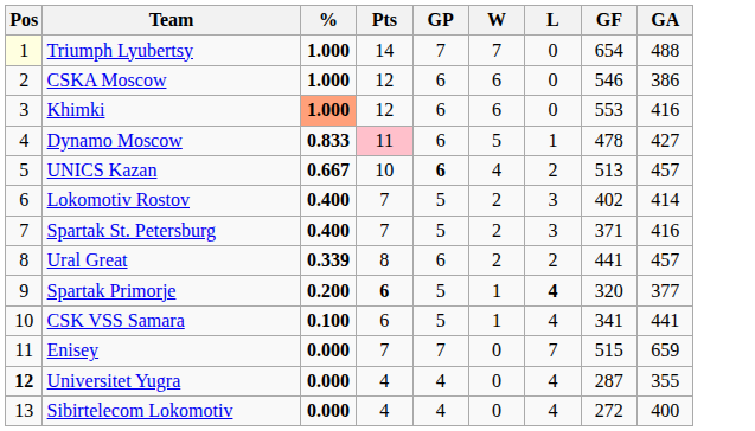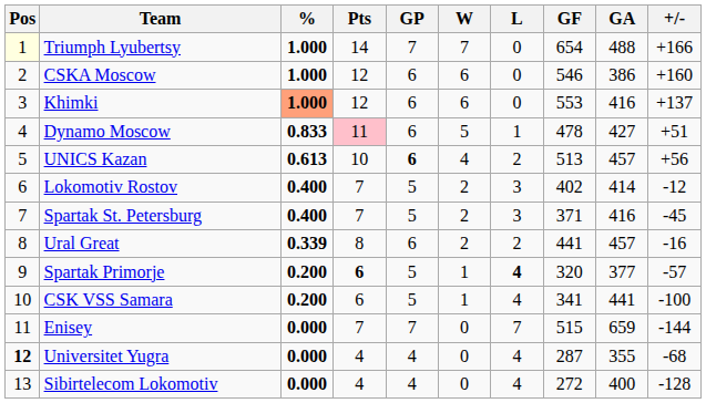 <table class="wikitable" style="text-align: center;">
 <tr>
 <th width=20>Pos</th>
 <th width=210>Team</th>
 <th width=40>%</th>
 <th width=40><strong>Pts</strong></th>
 <th width=40>GP</th>
 <th width=40>W</th>
 <th width=40>L</th>
 <th width=40>GF</th>
 <th width=40>GA</th>
+<th width=40>+/-</th>
 </tr>
 <tr>
 <td style="background: lightyellow;">1</td>
 <td align="left"><a href='#'>Triumph Lyubertsy</a></td>
 <td><strong>1.000</strong></td>
 <td>14</td>
 <td>7</td>
 <td>7</td>
 <td>0</td>
 <td>654</td>
 <td>488</td>
+<td>+166</td>
 </tr>
 <tr>
 <td>2</td>
 <td align="left"><a href='#'>CSKA Moscow</a></td>
 <td><strong>1.000</strong></td>
 <td>12</td>
 <td>6</td>
 <td>6</td>
 <td>0</td>
 <td>546</td>
 <td>386</td>
+<td>+160</td>
 </tr>
 <tr>
 <td>3</td>
 <td align="left"><a href='#'>Khimki</a></td>
 <td style="background: lightsalmon;"><strong>1.000</strong></td>
 <td>12</td>
 <td>6</td>
 <td>6</td>
 <td>0</td>
 <td>553</td>
 <td>416</td>
+<td>+137</td>
 </tr>
 <tr>
 <td>4</td>
 <td align="left"><a href='#'>Dynamo Moscow</a></td>
 <td><strong> 0.833</strong></td>
 <td style="background: pink;">11</td>
 <td>6</td>
 <td>5</td>
 <td>1</td>
 <td>478</td>
 <td>427</td>
+<td>+51</td>
 </tr>
 <tr>
 <td>5</td>
 <td align="left"><a href='#'>UNICS Kazan</a></td>
-<td><strong>0.667</strong></td>
+<td><strong>0.613</strong></td>
 <td>10</td>
 <td><strong>6</strong></td>
 <td>4</td>
 <td>2</td>
 <td>513</td>
 <td>457</td>
+<td>+56</td>
 </tr>
 <tr>
 <td>6</td>
 <td align="left"><a href='#'>Lokomotiv Rostov</a></td>
 <td><strong>0.400</strong></td>
 <td>7</td>
 <td>5</td>
 <td>2</td>
 <td>3</td>
 <td>402</td>
 <td>414</td>
+<td>-12</td>
 </tr>
 <tr>
 <td>7</td>
 <td align="left"><a href='#'>Spartak St. Petersburg</a></td>
 <td><strong>0.400</strong></td>
 <td>7</td>
 <td>5</td>
 <td>2</td>
 <td>3</td>
 <td>371</td>
 <td>416</td>
+<td>-45</td>
 </tr>
 <tr>
 <td>8</td>
 <td align="left"><a href='#'>Ural Great</a></td>
 <td><strong> 0.339</strong></td>
 <td>8</td>
 <td>6</td>
 <td>2</td>
 <td>2</td>
 <td>441</td>
 <td>457</td>
+<td>-16</td>
 </tr>
 <tr>
 <td>9</td>
 <td align="left"><a href='#'>Spartak Primorje</a></td>
 <td><strong>0.200</strong></td>
 <td><strong>6</strong></td>
 <td>5</td>
 <td>1</td>
 <td><strong>4</strong></td>
 <td>320</td>
 <td>377</td>
+<td>-57</td>
 </tr>
 <tr>
 <td>10</td>
 <td align="left"><a href='#'>CSK VSS Samara</a></td>
-<td><strong>0.100</strong></td>
+<td><strong>0.200</strong></td>
 <td>6</td>
 <td>5</td>
 <td>1</td>
 <td>4</td>
 <td>341</td>
 <td>441</td>
+<td>-100</td>
 </tr>
 <tr>
 <td>11</td>
 <td align="left"><a href='#'>Enisey</a></td>
 <td><strong>0.000</strong></td>
 <td>7</td>
 <td>7</td>
 <td>0</td>
 <td>7</td>
 <td>515</td>
 <td>659</td>
+<td>-144</td>
 </tr>
 <tr>
 <td><strong>12</strong></td>
 <td align="left"><a href='#'>Universitet Yugra</a></td>
 <td><strong> 0.000</strong></td>
 <td>4</td>
 <td>4</td>
 <td>0</td>
 <td>4</td>
 <td>287</td>
 <td>355</td>
+<td>-68</td>
 </tr>
 <tr>
 <td>13</td>
 <td align="left"><a href='#'>Sibirtelecom Lokomotiv</a></td>
 <td><strong>0.000</strong></td>
 <td>4</td>
 <td>4</td>
 <td>0</td>
 <td>4</td>
 <td>272</td>
 <td>400</td>
+<td>-128</td>
 </tr>
 </table>
